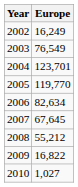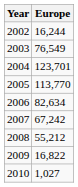 <table class="wikitable">
 <tr>
 <th>Year</th>
 <th>Europe</th>
 </tr>
 <tr>
 <td>2002</td>
-<td>16,249</td>
+<td>16,244</td>
 </tr>
 <tr>
 <td>2003</td>
 <td>76,549</td>
 </tr>
 <tr>
 <td>2004</td>
 <td>123,701</td>
 </tr>
 <tr>
 <td>2005</td>
-<td>119,770</td>
+<td>113,770</td>
 </tr>
 <tr>
 <td>2006</td>
 <td>82,634</td>
 </tr>
 <tr>
 <td>2007</td>
-<td>67,645</td>
+<td>67,242</td>
 </tr>
 <tr>
 <td>2008</td>
 <td>55,212</td>
 </tr>
 <tr>
 <td>2009</td>
 <td>16,822</td>
 </tr>
 <tr>
 <td>2010</td>
 <td>1,027</td>
 </tr>
 </table>
